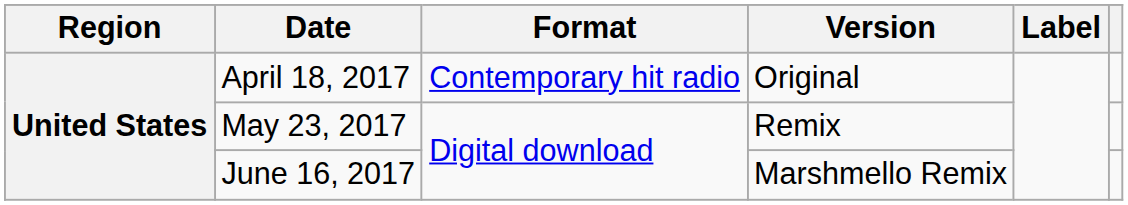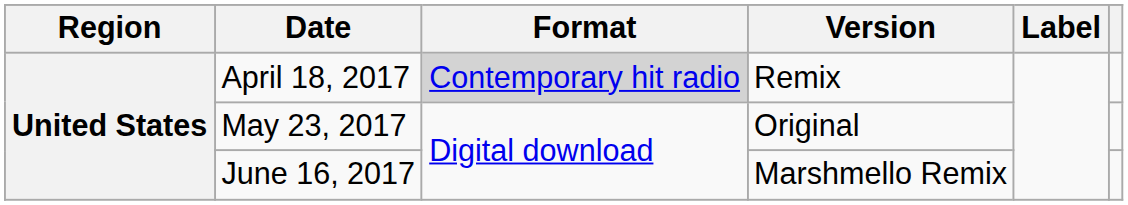 <table class="wikitable plainrowheaders">
 <tr>
 <th scope="col">Region</th>
 <th scope="col">Date</th>
 <th scope="col">Format</th>
 <th scope="col">Version</th>
 <th scope="col">Label</th>
 <th scope="col"></th>
 </tr>
 <tr>
 <th scope="row" rowspan="3">United States</th>
 <td>April 18, 2017</td>
-<td><a href='#'>Contemporary hit radio</a></td>
-<td>Original</td>
+<td style="background: lightgrey;"><a href='#'>Contemporary hit radio</a></td>
+<td>Remix</td>
 <td rowspan="3"></td>
 <td></td>
 </tr>
 <tr>
 <td>May 23, 2017</td>
 <td rowspan="2"><a href='#'>Digital download</a></td>
-<td>Remix</td>
+<td>Original</td>
 <td></td>
 </tr>
 <tr>
 <td>June 16, 2017</td>
 <td>Marshmello Remix</td>
 <td></td>
 </tr>
 </table>
